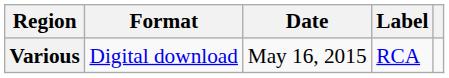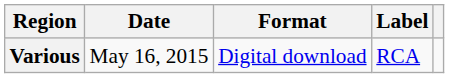 <table class="wikitable plainrowheaders">
 <tr>
 <th scope="col">Region</th>
+<th scope="col">Date</th>
 <th scope="col">Format</th>
-<th scope="col">Date</th>
 <th scope="col">Label</th>
 <th scope="col"></th>
 </tr>
 <tr>
 <th scope="row">Various</th>
+<td>May 16, 2015</td>
 <td><a href='#'>Digital download</a></td>
-<td>May 16, 2015</td>
 <td><a href='#'>RCA</a></td>
 <td align="center"></td>
 </tr>
 </table>
